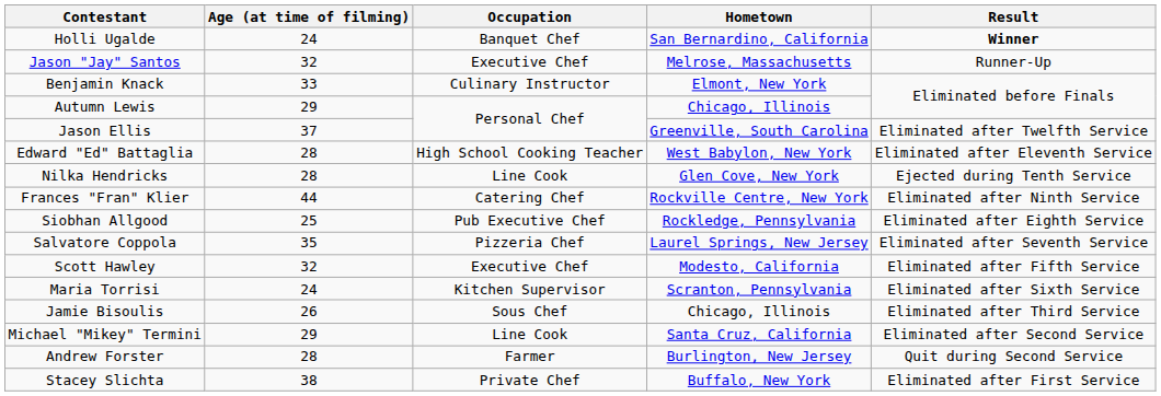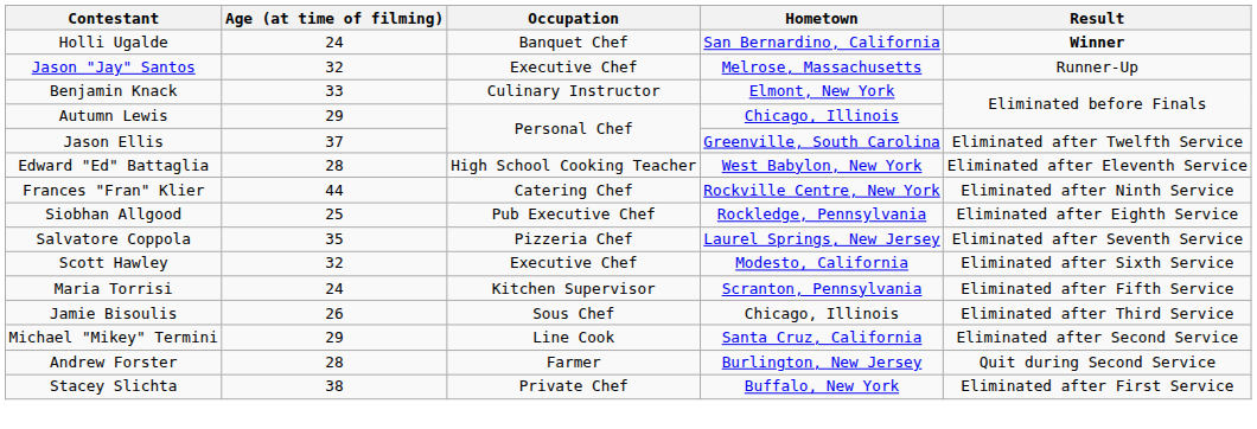 <table class="wikitable sortable" style=text-align:center>
 <tr>
 <th>Contestant</th>
 <th>Age (at time of filming)</th>
 <th>Occupation</th>
 <th>Hometown</th>
 <th>Result</th>
 </tr>
 <tr>
 <td>Holli Ugalde</td>
 <td>24</td>
 <td>Banquet Chef</td>
 <td><a href='#'>San Bernardino, California</a></td>
 <td><strong>Winner</strong></td>
 </tr>
 <tr>
 <td><a href='#'>Jason "Jay" Santos</a></td>
 <td>32</td>
 <td>Executive Chef</td>
 <td><a href='#'>Melrose, Massachusetts</a></td>
 <td>Runner-Up</td>
 </tr>
 <tr>
 <td>Benjamin Knack</td>
 <td>33</td>
 <td>Culinary Instructor</td>
 <td><a href='#'>Elmont, New York</a></td>
 <td rowspan="2">Eliminated before Finals</td>
 </tr>
 <tr>
 <td>Autumn Lewis</td>
 <td>29</td>
 <td rowspan=2>Personal Chef</td>
 <td><a href='#'>Chicago, Illinois</a></td>
 </tr>
 <tr>
 <td>Jason Ellis</td>
 <td>37</td>
 <td><a href='#'>Greenville, South Carolina</a></td>
 <td>Eliminated after Twelfth Service</td>
 </tr>
 <tr>
 <td>Edward "Ed" Battaglia</td>
 <td>28</td>
 <td>High School Cooking Teacher</td>
 <td><a href='#'>West Babylon, New York</a></td>
 <td>Eliminated after Eleventh Service</td>
 </tr>
 <tr>
-<td>Nilka Hendricks</td>
-<td>28</td>
-<td>Line Cook</td>
-<td><a href='#'>Glen Cove, New York</a></td>
-<td>Ejected during Tenth Service</td>
-</tr>
-<tr>
 <td>Frances "Fran" Klier</td>
 <td>44</td>
 <td>Catering Chef</td>
 <td><a href='#'>Rockville Centre, New York</a></td>
 <td>Eliminated after Ninth Service</td>
 </tr>
 <tr>
 <td>Siobhan Allgood</td>
 <td>25</td>
 <td>Pub Executive Chef</td>
 <td><a href='#'>Rockledge, Pennsylvania</a></td>
 <td>Eliminated after Eighth Service</td>
 </tr>
 <tr>
 <td>Salvatore Coppola</td>
 <td>35</td>
 <td>Pizzeria Chef</td>
 <td><a href='#'>Laurel Springs, New Jersey</a></td>
 <td>Eliminated after Seventh Service</td>
 </tr>
 <tr>
 <td>Scott Hawley</td>
 <td>32</td>
 <td>Executive Chef</td>
 <td><a href='#'>Modesto, California</a></td>
-<td>Eliminated after Fifth Service</td>
+<td>Eliminated after Sixth Service</td>
 </tr>
 <tr>
 <td>Maria Torrisi</td>
 <td>24</td>
 <td>Kitchen Supervisor</td>
 <td><a href='#'>Scranton, Pennsylvania</a></td>
-<td>Eliminated after Sixth Service</td>
+<td>Eliminated after Fifth Service</td>
 </tr>
 <tr>
 <td>Jamie Bisoulis</td>
 <td>26</td>
 <td>Sous Chef</td>
 <td>Chicago, Illinois</td>
 <td>Eliminated after Third Service</td>
 </tr>
 <tr>
 <td>Michael "Mikey" Termini</td>
 <td>29</td>
 <td>Line Cook</td>
 <td><a href='#'>Santa Cruz, California</a></td>
 <td>Eliminated after Second Service</td>
 </tr>
 <tr>
 <td>Andrew Forster</td>
 <td>28</td>
 <td>Farmer</td>
 <td><a href='#'>Burlington, New Jersey</a></td>
 <td>Quit during Second Service</td>
 </tr>
 <tr>
 <td>Stacey Slichta</td>
 <td>38</td>
 <td>Private Chef</td>
 <td><a href='#'>Buffalo, New York</a></td>
 <td>Eliminated after First Service</td>
 </tr>
 </table>
